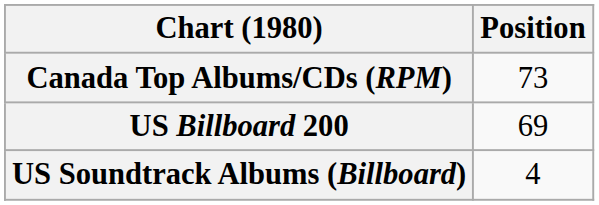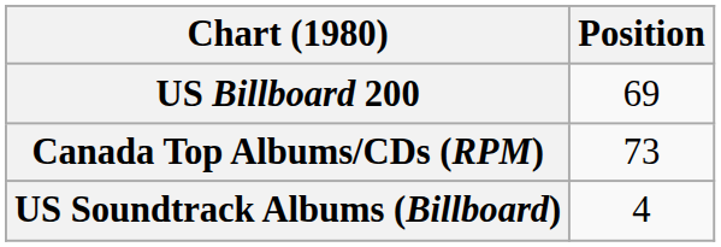 <table class="wikitable sortable plainrowheaders" style="text-align:center">
 <tr>
 <th scope="col">Chart (1980)</th>
 <th scope="col">Position</th>
 </tr>
 <tr>
+<th scope="row">US <em>Billboard</em> 200</th>
+<td>69</td>
+</tr>
+<tr>
 <th scope="row">Canada Top Albums/CDs (<em>RPM</em>)</th>
 <td>73</td>
-</tr>
-<tr>
-<th scope="row">US <em>Billboard</em> 200</th>
-<td>69</td>
 </tr>
 <tr>
 <th scope="row">US Soundtrack Albums (<em>Billboard</em>)</th>
 <td>4</td>
 </tr>
 </table>
